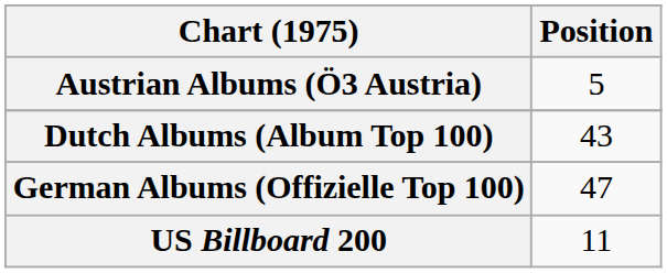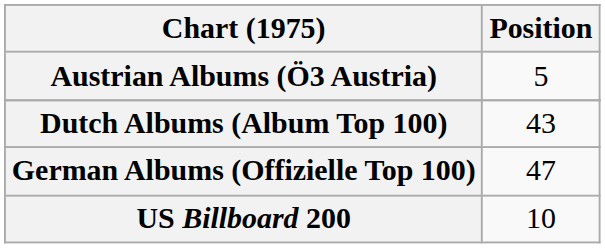 <table class="wikitable sortable plainrowheaders">
 <tr>
 <th scope="col">Chart (1975)</th>
 <th scope="col">Position</th>
 </tr>
 <tr>
 <th scope="row">Austrian Albums (Ö3 Austria)</th>
 <td style="text-align:center;">5</td>
 </tr>
 <tr>
 </tr>
 <tr>
 <th scope="row">Dutch Albums (Album Top 100)</th>
 <td style="text-align:center;">43</td>
 </tr>
 <tr>
 <th scope="row">German Albums (Offizielle Top 100)</th>
 <td style="text-align:center;">47</td>
 </tr>
 <tr>
 <th scope="row">US <em>Billboard</em> 200</th>
-<td style="text-align:center;">11</td>
+<td style="text-align:center;">10</td>
 </tr>
 </table>
